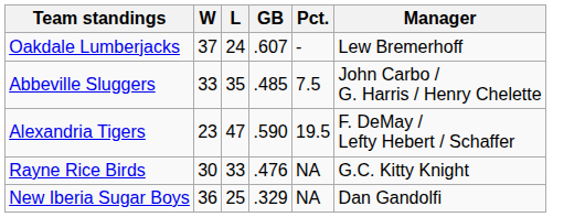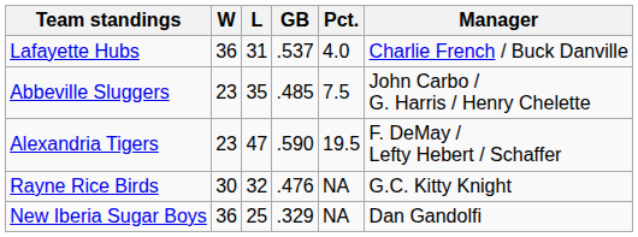 <table class="wikitable">
 <tr>
 <th>Team standings</th>
 <th>W</th>
 <th>L</th>
 <th>GB</th>
 <th>Pct.</th>
 <th>Manager</th>
 </tr>
 <tr>
-<td><a href='#'>Oakdale Lumberjacks</a></td>
-<td>37</td>
-<td>24</td>
-<td>.607</td>
-<td>-</td>
-<td>Lew Bremerhoff</td>
+<td><a href='#'>Lafayette Hubs</a></td>
+<td>36</td>
+<td>31</td>
+<td>.537</td>
+<td>4.0</td>
+<td><a href='#'>Charlie French</a> / Buck Danville</td>
 </tr>
 <tr>
 <td><a href='#'>Abbeville Sluggers</a></td>
-<td>33</td>
+<td>23</td>
 <td>35</td>
 <td>.485</td>
 <td>7.5</td>
 <td>John Carbo /<br> G. Harris / Henry Chelette</td>
 </tr>
 <tr>
 <td><a href='#'>Alexandria Tigers</a></td>
 <td>23</td>
 <td>47</td>
 <td>.590</td>
 <td>19.5</td>
 <td>F. DeMay /<br> Lefty Hebert / Schaffer</td>
 </tr>
 <tr>
 <td><a href='#'>Rayne Rice Birds</a></td>
 <td>30</td>
-<td>33</td>
+<td>32</td>
 <td>.476</td>
 <td>NA</td>
 <td>G.C. Kitty Knight</td>
 </tr>
 <tr>
 <td><a href='#'>New Iberia Sugar Boys</a></td>
 <td>36</td>
 <td>25</td>
 <td>.329</td>
 <td>NA</td>
 <td>Dan Gandolfi</td>
 </tr>
 </table>
